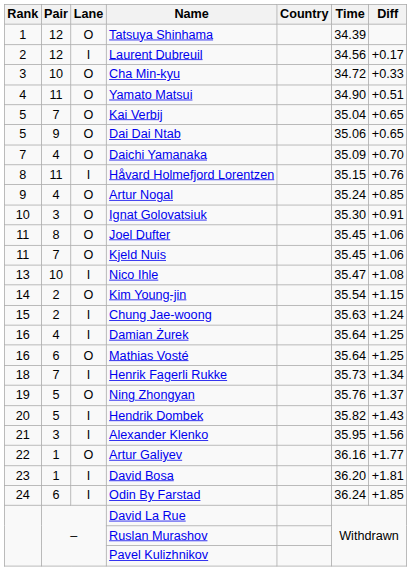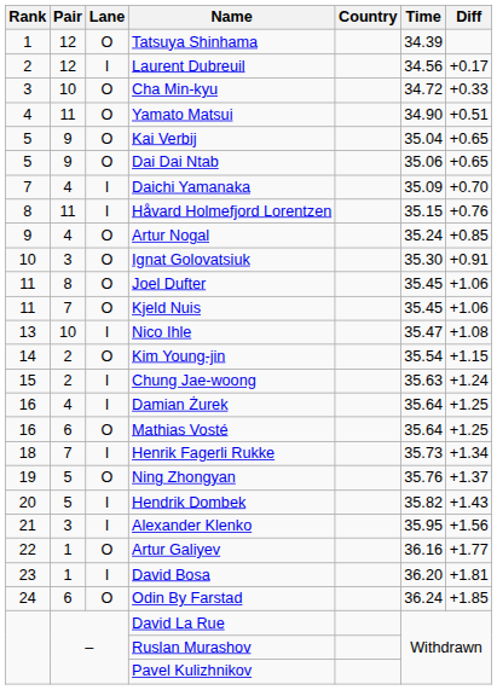 <table class="wikitable sortable" style="text-align:center">
 <tr>
 <th>Rank</th>
 <th>Pair</th>
 <th>Lane</th>
 <th>Name</th>
 <th>Country</th>
 <th>Time</th>
 <th>Diff</th>
 </tr>
 <tr>
 <td>1</td>
 <td>12</td>
 <td>O</td>
 <td align=left><a href='#'>Tatsuya Shinhama</a></td>
 <td align=left></td>
 <td>34.39</td>
 <td></td>
 </tr>
 <tr>
 <td>2</td>
 <td>12</td>
 <td>I</td>
 <td align=left><a href='#'>Laurent Dubreuil</a></td>
 <td align=left></td>
 <td>34.56</td>
 <td>+0.17</td>
 </tr>
 <tr>
 <td>3</td>
 <td>10</td>
 <td>O</td>
 <td align=left><a href='#'>Cha Min-kyu</a></td>
 <td align=left></td>
 <td>34.72</td>
 <td>+0.33</td>
 </tr>
 <tr>
 <td>4</td>
 <td>11</td>
 <td>O</td>
 <td align=left><a href='#'>Yamato Matsui</a></td>
 <td align=left></td>
 <td>34.90</td>
 <td>+0.51</td>
 </tr>
 <tr>
 <td>5</td>
-<td>7</td>
+<td>9</td>
 <td>O</td>
 <td align=left><a href='#'>Kai Verbij</a></td>
 <td align=left></td>
 <td>35.04</td>
 <td>+0.65</td>
 </tr>
 <tr>
 <td>5</td>
 <td>9</td>
 <td>O</td>
 <td align=left><a href='#'>Dai Dai Ntab</a></td>
 <td align=left></td>
 <td>35.06</td>
 <td>+0.65</td>
 </tr>
 <tr>
 <td>7</td>
 <td>4</td>
-<td>O</td>
+<td>I</td>
 <td align=left><a href='#'>Daichi Yamanaka</a></td>
 <td align=left></td>
 <td>35.09</td>
 <td>+0.70</td>
 </tr>
 <tr>
 <td>8</td>
 <td>11</td>
 <td>I</td>
 <td align=left><a href='#'>Håvard Holmefjord Lorentzen</a></td>
 <td align=left></td>
 <td>35.15</td>
 <td>+0.76</td>
 </tr>
 <tr>
 <td>9</td>
 <td>4</td>
 <td>O</td>
 <td align=left><a href='#'>Artur Nogal</a></td>
 <td align=left></td>
 <td>35.24</td>
 <td>+0.85</td>
 </tr>
 <tr>
 <td>10</td>
 <td>3</td>
 <td>O</td>
 <td align=left><a href='#'>Ignat Golovatsiuk</a></td>
 <td align=left></td>
 <td>35.30</td>
 <td>+0.91</td>
 </tr>
 <tr>
 <td>11</td>
 <td>8</td>
 <td>O</td>
 <td align=left><a href='#'>Joel Dufter</a></td>
 <td align=left></td>
 <td>35.45</td>
 <td>+1.06</td>
 </tr>
 <tr>
 <td>11</td>
 <td>7</td>
 <td>O</td>
 <td align=left><a href='#'>Kjeld Nuis</a></td>
 <td align=left></td>
 <td>35.45</td>
 <td>+1.06</td>
 </tr>
 <tr>
 <td>13</td>
 <td>10</td>
 <td>I</td>
 <td align=left><a href='#'>Nico Ihle</a></td>
 <td align=left></td>
 <td>35.47</td>
 <td>+1.08</td>
 </tr>
 <tr>
 <td>14</td>
 <td>2</td>
 <td>O</td>
 <td align=left><a href='#'>Kim Young-jin</a></td>
 <td align=left></td>
 <td>35.54</td>
 <td>+1.15</td>
 </tr>
 <tr>
 <td>15</td>
 <td>2</td>
 <td>I</td>
 <td align=left><a href='#'>Chung Jae-woong</a></td>
 <td align=left></td>
 <td>35.63</td>
 <td>+1.24</td>
 </tr>
 <tr>
 <td>16</td>
 <td>4</td>
 <td>I</td>
 <td align=left><a href='#'>Damian Żurek</a></td>
 <td align=left></td>
 <td>35.64</td>
 <td>+1.25</td>
 </tr>
 <tr>
 <td>16</td>
 <td>6</td>
 <td>O</td>
 <td align=left><a href='#'>Mathias Vosté</a></td>
 <td align=left></td>
 <td>35.64</td>
 <td>+1.25</td>
 </tr>
 <tr>
 <td>18</td>
 <td>7</td>
 <td>I</td>
 <td align=left><a href='#'>Henrik Fagerli Rukke</a></td>
 <td align=left></td>
 <td>35.73</td>
 <td>+1.34</td>
 </tr>
 <tr>
 <td>19</td>
 <td>5</td>
 <td>O</td>
 <td align=left><a href='#'>Ning Zhongyan</a></td>
 <td align=left></td>
 <td>35.76</td>
 <td>+1.37</td>
 </tr>
 <tr>
 <td>20</td>
 <td>5</td>
 <td>I</td>
 <td align=left><a href='#'>Hendrik Dombek</a></td>
 <td align=left></td>
 <td>35.82</td>
 <td>+1.43</td>
 </tr>
 <tr>
 <td>21</td>
 <td>3</td>
 <td>I</td>
 <td align=left><a href='#'>Alexander Klenko</a></td>
 <td align=left></td>
 <td>35.95</td>
 <td>+1.56</td>
 </tr>
 <tr>
 <td>22</td>
 <td>1</td>
 <td>O</td>
 <td align=left><a href='#'>Artur Galiyev</a></td>
 <td align=left></td>
 <td>36.16</td>
 <td>+1.77</td>
 </tr>
 <tr>
 <td>23</td>
 <td>1</td>
 <td>I</td>
 <td align=left><a href='#'>David Bosa</a></td>
 <td align=left></td>
 <td>36.20</td>
 <td>+1.81</td>
 </tr>
 <tr>
 <td>24</td>
 <td>6</td>
-<td>I</td>
+<td>O</td>
 <td align=left><a href='#'>Odin By Farstad</a></td>
 <td align=left></td>
 <td>36.24</td>
 <td>+1.85</td>
 </tr>
 <tr>
 <td rowspan=3></td>
 <td rowspan=3 colspan=2>–</td>
 <td align=left><a href='#'>David La Rue</a></td>
 <td align=left></td>
 <td colspan=2 rowspan=3>Withdrawn</td>
 </tr>
 <tr>
 <td align=left><a href='#'>Ruslan Murashov</a></td>
 <td align=left></td>
 </tr>
 <tr>
 <td align=left><a href='#'>Pavel Kulizhnikov</a></td>
 <td align=left></td>
 </tr>
 </table>
